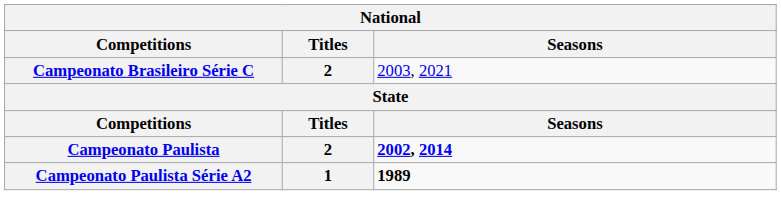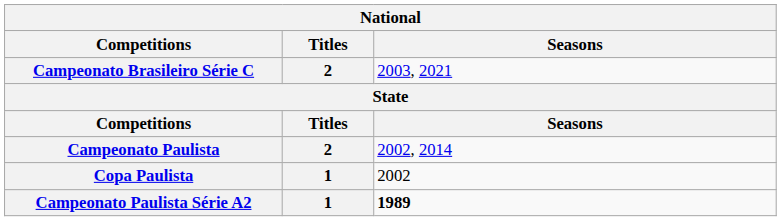 <table class="wikitable">
 <tr>
 <th colspan="3">National</th>
 </tr>
 <tr>
 <th style="width:260px">Competitions</th>
 <th style="width:80px">Titles</th>
 <th style="width:380px">Seasons</th>
 </tr>
 <tr>
 <th style="text-align:center"><a href='#'>Campeonato Brasileiro Série C</a></th>
 <th style="text-align:center"><strong>2</strong></th>
 <td align="left"><a href='#'>2003</a>, <a href='#'>2021</a></td>
 </tr>
 <tr>
 <th colspan="3">State</th>
 </tr>
 <tr>
 <th>Competitions</th>
 <th>Titles</th>
 <th>Seasons</th>
 </tr>
 <tr>
 <th style="text-align:center"><a href='#'>Campeonato Paulista</a></th>
 <th style="text-align:center"><strong>2</strong></th>
-<td align="left"><strong><a href='#'>2002</a>, <a href='#'>2014</a></strong></td>
+<td align="left"><a href='#'>2002</a>, <a href='#'>2014</a></td>
+</tr>
+<tr>
+<th style="text-align:center"><a href='#'>Copa Paulista</a></th>
+<th style="text-align:center"><strong>1</strong></th>
+<td align="left">2002</td>
 </tr>
 <tr>
 <th style="text-align:center"><a href='#'>Campeonato Paulista Série A2</a></th>
 <th style="text-align:center"><strong>1</strong></th>
 <td align="left"><strong>1989</strong></td>
 </tr>
 </table>
